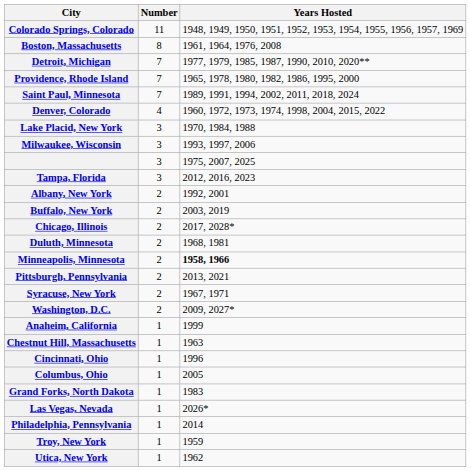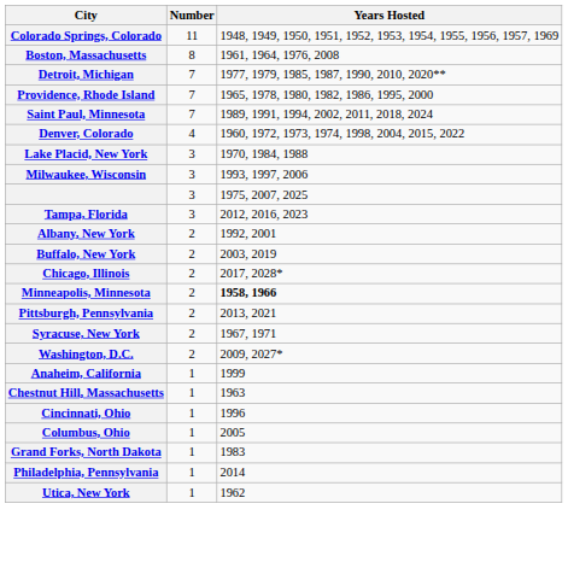 <table class="wikitable plainrowheaders sortable">
 <tr>
 <th scope="col">City</th>
 <th scope="col">Number</th>
 <th scope="col" class="unsortable">Years Hosted</th>
 </tr>
 <tr>
 <th scope="row" style="text-align:center;"><a href='#'>Colorado Springs, Colorado</a></th>
 <td style="text-align:center">11</td>
 <td>1948, 1949, 1950, 1951, 1952, 1953, 1954, 1955, 1956, 1957, 1969</td>
 </tr>
 <tr>
 <th scope="row" style="text-align:center;"><a href='#'>Boston, Massachusetts</a></th>
 <td style="text-align:center">8</td>
 <td>1961, 1964, 1976, 2008</td>
 </tr>
 <tr>
 <th scope="row" style="text-align:center;"><a href='#'>Detroit, Michigan</a></th>
 <td style="text-align:center">7</td>
 <td>1977, 1979, 1985, 1987, 1990, 2010, 2020**</td>
 </tr>
 <tr>
 <th scope="row" style="text-align:center;"><a href='#'>Providence, Rhode Island</a></th>
 <td style="text-align:center">7</td>
 <td>1965, 1978, 1980, 1982, 1986, 1995, 2000</td>
 </tr>
 <tr>
 <th scope="row" style="text-align:center;"><a href='#'>Saint Paul, Minnesota</a></th>
 <td style="text-align:center">7</td>
 <td>1989, 1991, 1994, 2002, 2011, 2018, 2024</td>
 </tr>
 <tr>
 <th scope="row" style="text-align:center;"><a href='#'>Denver, Colorado</a></th>
 <td style="text-align:center">4</td>
 <td>1960, 1972, 1973, 1974, 1998, 2004, 2015, 2022</td>
 </tr>
 <tr>
 <th scope="row" style="text-align:center;"><a href='#'>Lake Placid, New York</a></th>
 <td style="text-align:center">3</td>
 <td>1970, 1984, 1988</td>
 </tr>
 <tr>
 <th scope="row" style="text-align:center;"><a href='#'>Milwaukee, Wisconsin</a></th>
 <td style="text-align:center">3</td>
 <td>1993, 1997, 2006</td>
 </tr>
 <tr>
 <th scope="row" style="text-align:center;"></th>
 <td style="text-align:center">3</td>
 <td>1975, 2007, 2025</td>
 </tr>
 <tr>
 <th scope="row" style="text-align:center;"><a href='#'>Tampa, Florida</a></th>
 <td style="text-align:center">3</td>
 <td>2012, 2016, 2023</td>
 </tr>
 <tr>
 <th scope="row" style="text-align:center;"><a href='#'>Albany, New York</a></th>
 <td style="text-align:center">2</td>
 <td>1992, 2001</td>
 </tr>
 <tr>
 <th scope="row" style="text-align:center;"><a href='#'>Buffalo, New York</a></th>
 <td style="text-align:center">2</td>
 <td>2003, 2019</td>
 </tr>
 <tr>
 <th scope="row" style="text-align:center;"><a href='#'>Chicago, Illinois</a></th>
 <td style="text-align:center">2</td>
 <td>2017, 2028*</td>
 </tr>
 <tr>
-<th scope="row" style="text-align:center;"><a href='#'>Duluth, Minnesota</a></th>
-<td style="text-align:center">2</td>
-<td>1968, 1981</td>
-</tr>
-<tr>
 <th scope="row" style="text-align:center;"><a href='#'>Minneapolis, Minnesota</a></th>
 <td style="text-align:center">2</td>
 <td><strong>1958, 1966</strong></td>
 </tr>
 <tr>
 <th scope="row" style="text-align:center;"><a href='#'>Pittsburgh, Pennsylvania</a></th>
 <td style="text-align:center">2</td>
 <td>2013, 2021</td>
 </tr>
 <tr>
 <th scope="row" style="text-align:center;"><a href='#'>Syracuse, New York</a></th>
 <td style="text-align:center">2</td>
 <td>1967, 1971</td>
 </tr>
 <tr>
 <th scope="row" style="text-align:center;"><a href='#'>Washington, D.C.</a></th>
 <td style="text-align:center">2</td>
 <td>2009, 2027*</td>
 </tr>
 <tr>
 <th scope="row" style="text-align:center;"><a href='#'>Anaheim, California</a></th>
 <td style="text-align:center">1</td>
 <td>1999</td>
 </tr>
 <tr>
 <th scope="row" style="text-align:center;"><a href='#'>Chestnut Hill, Massachusetts</a></th>
 <td style="text-align:center">1</td>
 <td>1963</td>
 </tr>
 <tr>
 <th scope="row" style="text-align:center;"><a href='#'>Cincinnati, Ohio</a></th>
 <td style="text-align:center">1</td>
 <td>1996</td>
 </tr>
 <tr>
 <th scope="row" style="text-align:center;"><a href='#'>Columbus, Ohio</a></th>
 <td style="text-align:center">1</td>
 <td>2005</td>
 </tr>
 <tr>
 <th scope="row" style="text-align:center;"><a href='#'>Grand Forks, North Dakota</a></th>
 <td style="text-align:center">1</td>
 <td>1983</td>
 </tr>
 <tr>
-<th scope="row" style="text-align:center;"><a href='#'>Las Vegas, Nevada</a></th>
-<td style="text-align:center">1</td>
-<td>2026*</td>
-</tr>
-<tr>
 <th scope="row" style="text-align:center;"><a href='#'>Philadelphia, Pennsylvania</a></th>
 <td style="text-align:center">1</td>
 <td>2014</td>
-</tr>
-<tr>
-<th scope="row" style="text-align:center;"><a href='#'>Troy, New York</a></th>
-<td style="text-align:center">1</td>
-<td>1959</td>
 </tr>
 <tr>
 <th scope="row" style="text-align:center;"><a href='#'>Utica, New York</a></th>
 <td style="text-align:center">1</td>
 <td>1962</td>
 </tr>
 </table>
